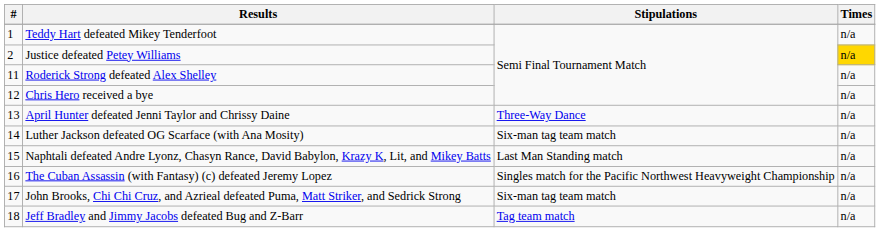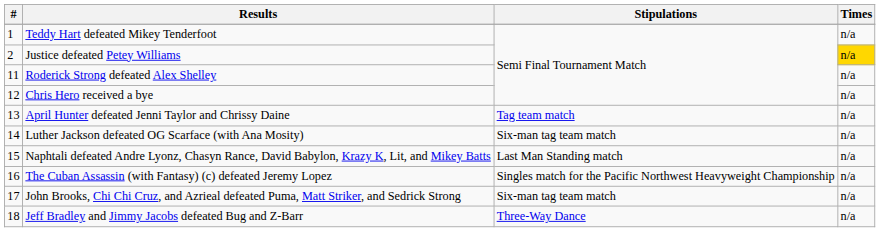 <table style="font-size: 85%" class="wikitable sortable">
 <tr>
 <th><strong>#</strong></th>
 <th><strong>Results</strong></th>
 <th><strong>Stipulations</strong></th>
 <th><strong>Times</strong></th>
 </tr>
 <tr>
 </tr>
 <tr>
 <td>1</td>
 <td><a href='#'>Teddy Hart</a> defeated Mikey Tenderfoot</td>
 <td rowspan="4">Semi Final Tournament Match</td>
 <td>n/a</td>
 </tr>
 <tr>
 <td>2</td>
 <td>Justice defeated <a href='#'>Petey Williams</a></td>
 <td style="background: gold;">n/a</td>
 </tr>
 <tr>
 <td>11</td>
 <td><a href='#'>Roderick Strong</a> defeated <a href='#'>Alex Shelley</a></td>
 <td>n/a</td>
 </tr>
 <tr>
 <td>12</td>
 <td><a href='#'>Chris Hero</a> received a bye</td>
 <td>n/a</td>
 </tr>
 <tr>
 <td>13</td>
 <td><a href='#'>April Hunter</a> defeated Jenni Taylor and Chrissy Daine</td>
-<td><a href='#'>Three-Way Dance</a></td>
+<td><a href='#'>Tag team match</a></td>
 <td>n/a</td>
 </tr>
 <tr>
 <td>14</td>
 <td>Luther Jackson defeated OG Scarface (with Ana Mosity)</td>
 <td>Six-man tag team match</td>
 <td>n/a</td>
 </tr>
 <tr>
 <td>15</td>
 <td>Naphtali defeated Andre Lyonz, Chasyn Rance, David Babylon, <a href='#'>Krazy K</a>, Lit, and <a href='#'>Mikey Batts</a></td>
 <td>Last Man Standing match</td>
 <td>n/a</td>
 </tr>
 <tr>
 <td>16</td>
 <td><a href='#'>The Cuban Assassin</a> (with Fantasy) (c) defeated Jeremy Lopez</td>
 <td>Singles match for the Pacific Northwest Heavyweight Championship</td>
 <td>n/a</td>
 </tr>
 <tr>
 <td>17</td>
 <td>John Brooks, <a href='#'>Chi Chi Cruz</a>, and Azrieal defeated Puma, <a href='#'>Matt Striker</a>, and Sedrick Strong</td>
 <td>Six-man tag team match</td>
 <td>n/a</td>
 </tr>
 <tr>
 <td>18</td>
 <td><a href='#'>Jeff Bradley</a> and <a href='#'>Jimmy Jacobs</a> defeated Bug and Z-Barr</td>
-<td><a href='#'>Tag team match</a></td>
+<td><a href='#'>Three-Way Dance</a></td>
 <td>n/a</td>
 </tr>
 </table>
